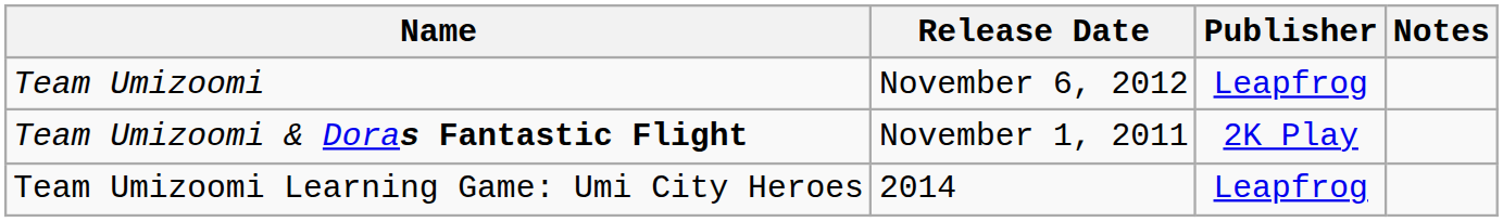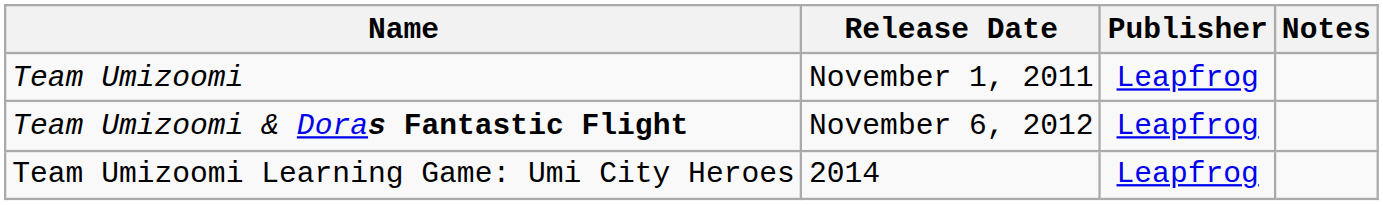 <table class="wikitable">
 <tr>
 <th>Name</th>
 <th>Release Date</th>
 <th>Publisher</th>
 <th>Notes</th>
 </tr>
 <tr>
 <td><em>Team Umizoomi</em></td>
-<td>November 6, 2012</td>
+<td>November 1, 2011</td>
 <td style="text-align:center;"><a href='#'>Leapfrog</a></td>
 <td></td>
 </tr>
 <tr>
 <td><em>Team Umizoomi</em> <em>&</em> <em><a href='#'>Dora</a><strong>s </em>Fantastic Flight<em></td>
-<td>November 1, 2011</td>
-<td style="text-align:center;"><a href='#'>2K Play</a></td>
+<td>November 6, 2012</td>
+<td style="text-align:center;"><a href='#'>Leapfrog</a></td>
 <td></td>
 </tr>
 <tr>
 <td></em> Team Umizoomi Learning Game: Umi City Heroes<em></td>
 <td>2014</td>
 <td style="text-align:center;"><a href='#'>Leapfrog</a></td>
 <td></td>
 </tr>
 </table>
